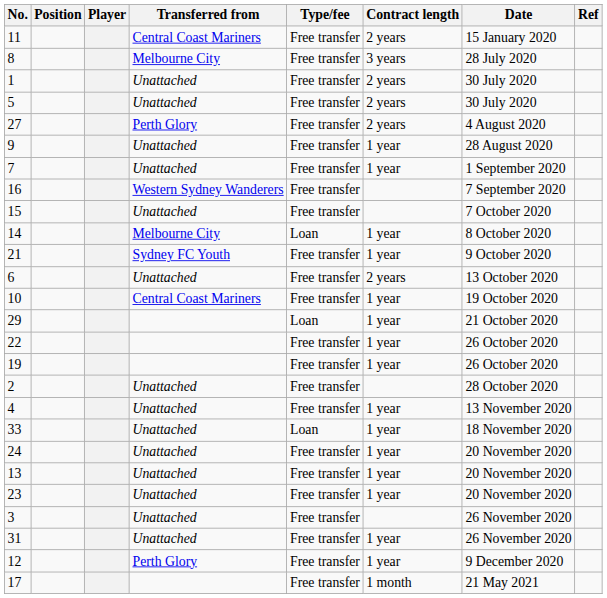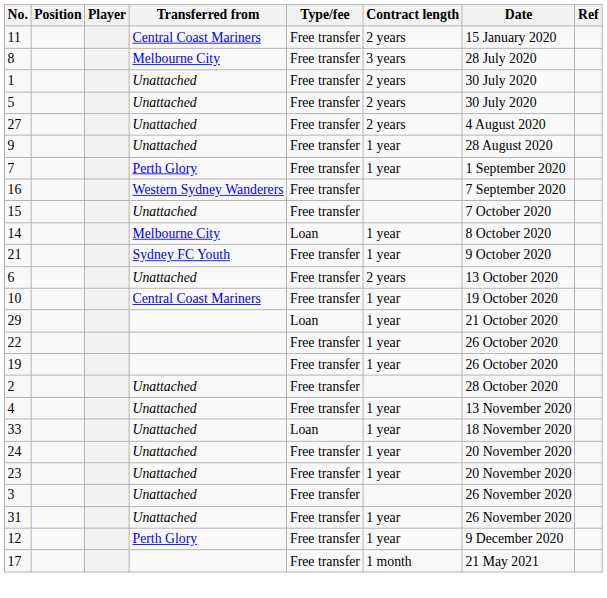 <table class="wikitable plainrowheaders sortable" style="text-align:center; text-align:left">
 <tr>
 <th scope="col">No.</th>
 <th scope="col">Position</th>
 <th scope="col">Player</th>
 <th scope="col">Transferred from</th>
 <th scope="col">Type/fee</th>
 <th scope="col">Contract length</th>
 <th scope="col">Date</th>
 <th scope="col" class="unsortable">Ref</th>
 </tr>
 <tr>
 <td>11</td>
 <td></td>
 <th scope="row"></th>
 <td><a href='#'>Central Coast Mariners</a></td>
 <td>Free transfer</td>
 <td>2 years</td>
 <td>15 January 2020</td>
 <td></td>
 </tr>
 <tr>
 <td>8</td>
 <td></td>
 <th scope="row"></th>
 <td><a href='#'>Melbourne City</a></td>
 <td>Free transfer</td>
 <td>3 years</td>
 <td>28 July 2020</td>
 <td></td>
 </tr>
 <tr>
 <td>1</td>
 <td></td>
 <th scope="row"></th>
 <td><em>Unattached</em></td>
 <td>Free transfer</td>
 <td>2 years</td>
 <td>30 July 2020</td>
 <td></td>
 </tr>
 <tr>
 <td>5</td>
 <td></td>
 <th scope="row"></th>
 <td><em>Unattached</em></td>
 <td>Free transfer</td>
 <td>2 years</td>
 <td>30 July 2020</td>
 <td></td>
 </tr>
 <tr>
 <td>27</td>
 <td></td>
 <th scope="row"></th>
-<td><a href='#'>Perth Glory</a></td>
+<td><em>Unattached</em></td>
 <td>Free transfer</td>
 <td>2 years</td>
 <td>4 August 2020</td>
 <td></td>
 </tr>
 <tr>
 <td>9</td>
 <td></td>
 <th scope="row"></th>
 <td><em>Unattached</em></td>
 <td>Free transfer</td>
 <td>1 year</td>
 <td>28 August 2020</td>
 <td></td>
 </tr>
 <tr>
 <td>7</td>
 <td></td>
 <th scope="row"></th>
-<td><em>Unattached</em></td>
+<td><a href='#'>Perth Glory</a></td>
 <td>Free transfer</td>
 <td>1 year</td>
 <td>1 September 2020</td>
 <td></td>
 </tr>
 <tr>
 <td>16</td>
 <td></td>
 <th scope="row"></th>
 <td><a href='#'>Western Sydney Wanderers</a></td>
 <td>Free transfer</td>
 <td></td>
 <td>7 September 2020</td>
 <td></td>
 </tr>
 <tr>
 <td>15</td>
 <td></td>
 <th scope="row"></th>
 <td><em>Unattached</em></td>
 <td>Free transfer</td>
 <td></td>
 <td>7 October 2020</td>
 <td></td>
 </tr>
 <tr>
 <td>14</td>
 <td></td>
 <th scope="row"></th>
 <td><a href='#'>Melbourne City</a></td>
 <td>Loan</td>
 <td>1 year</td>
 <td>8 October 2020</td>
 <td></td>
 </tr>
 <tr>
 <td>21</td>
 <td></td>
 <th scope="row"></th>
 <td><a href='#'>Sydney FC Youth</a></td>
 <td>Free transfer</td>
 <td>1 year</td>
 <td>9 October 2020</td>
 <td></td>
 </tr>
 <tr>
 <td>6</td>
 <td></td>
 <th scope="row"></th>
 <td><em>Unattached</em></td>
 <td>Free transfer</td>
 <td>2 years</td>
 <td>13 October 2020</td>
 <td></td>
 </tr>
 <tr>
 <td>10</td>
 <td></td>
 <th scope="row"></th>
 <td><a href='#'>Central Coast Mariners</a></td>
 <td>Free transfer</td>
 <td>1 year</td>
 <td>19 October 2020</td>
 <td></td>
 </tr>
 <tr>
 <td>29</td>
 <td></td>
 <th scope="row"></th>
 <td></td>
 <td>Loan</td>
 <td>1 year</td>
 <td>21 October 2020</td>
 <td></td>
 </tr>
 <tr>
 <td>22</td>
 <td></td>
 <th scope="row"></th>
 <td></td>
 <td>Free transfer</td>
 <td>1 year</td>
 <td>26 October 2020</td>
 <td></td>
 </tr>
 <tr>
 <td>19</td>
 <td></td>
 <th scope="row"></th>
 <td></td>
 <td>Free transfer</td>
 <td>1 year</td>
 <td>26 October 2020</td>
 <td></td>
 </tr>
 <tr>
 <td>2</td>
 <td></td>
 <th scope="row"></th>
 <td><em>Unattached</em></td>
 <td>Free transfer</td>
 <td></td>
 <td>28 October 2020</td>
 <td></td>
 </tr>
 <tr>
 <td>4</td>
 <td></td>
 <th scope="row"></th>
 <td><em>Unattached</em></td>
 <td>Free transfer</td>
 <td>1 year</td>
 <td>13 November 2020</td>
 <td></td>
 </tr>
 <tr>
 <td>33</td>
 <td></td>
 <th scope="row"></th>
 <td><em>Unattached</em></td>
 <td>Loan</td>
 <td>1 year</td>
 <td>18 November 2020</td>
 <td></td>
 </tr>
 <tr>
 <td>24</td>
 <td></td>
 <th scope="row"></th>
 <td><em>Unattached</em></td>
 <td>Free transfer</td>
 <td>1 year</td>
 <td>20 November 2020</td>
 <td></td>
 </tr>
 <tr>
-<td>13</td>
-<td></td>
-<th scope="row"></th>
-<td><em>Unattached</em></td>
-<td>Free transfer</td>
-<td>1 year</td>
-<td>20 November 2020</td>
-<td></td>
-</tr>
-<tr>
 <td>23</td>
 <td></td>
 <th scope="row"></th>
 <td><em>Unattached</em></td>
 <td>Free transfer</td>
 <td>1 year</td>
 <td>20 November 2020</td>
 <td></td>
 </tr>
 <tr>
 <td>3</td>
 <td></td>
 <th scope="row"></th>
 <td><em>Unattached</em></td>
 <td>Free transfer</td>
 <td></td>
 <td>26 November 2020</td>
 <td></td>
 </tr>
 <tr>
 <td>31</td>
 <td></td>
 <th scope="row"></th>
 <td><em>Unattached</em></td>
 <td>Free transfer</td>
 <td>1 year</td>
 <td>26 November 2020</td>
 <td></td>
 </tr>
 <tr>
 <td>12</td>
 <td></td>
 <th scope="row"></th>
 <td><a href='#'>Perth Glory</a></td>
 <td>Free transfer</td>
 <td>1 year</td>
 <td>9 December 2020</td>
 <td></td>
 </tr>
 <tr>
 <td>17</td>
 <td></td>
 <th scope="row"></th>
 <td></td>
 <td>Free transfer</td>
 <td>1 month</td>
 <td>21 May 2021</td>
 <td></td>
 </tr>
 </table>
